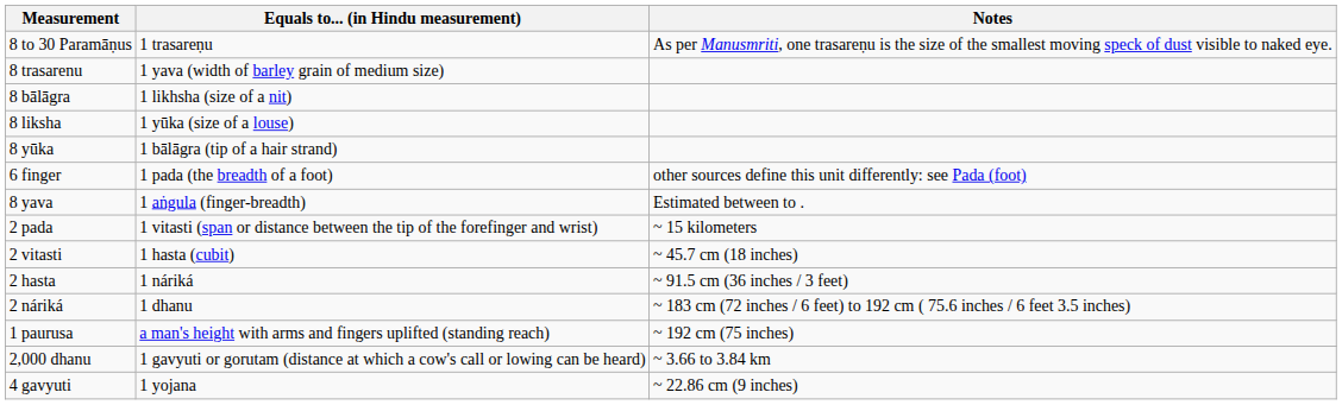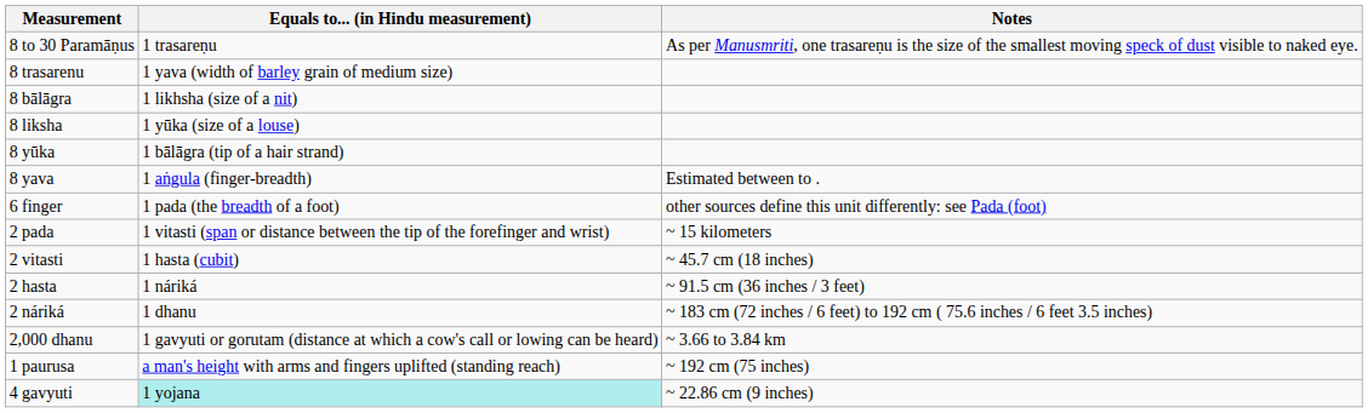 <table class="wikitable">
 <tr>
 <th>Measurement</th>
 <th>Equals to... (in Hindu measurement)</th>
 <th>Notes</th>
 </tr>
 <tr>
 <td>8 to 30 Paramāṇus</td>
 <td>1 trasareṇu</td>
 <td>As per <em><a href='#'>Manusmriti</a></em>, one trasareṇu is the size of the smallest moving <a href='#'>speck of dust</a> visible to naked eye.</td>
 </tr>
 <tr>
 <td>8 trasarenu</td>
 <td>1 yava (width of <a href='#'>barley</a> grain of medium size)</td>
 <td></td>
 </tr>
 <tr>
 <td>8 bālāgra</td>
 <td>1 likhsha (size of a <a href='#'>nit</a>)</td>
 <td></td>
 </tr>
 <tr>
 <td>8 liksha</td>
 <td>1 yūka (size of a <a href='#'>louse</a>)</td>
 <td></td>
 </tr>
 <tr>
 <td>8 yūka</td>
 <td>1 bālāgra (tip of a hair strand)</td>
 <td></td>
 </tr>
 <tr>
+<td>8 yava</td>
+<td>1 <a href='#'>aṅgula</a> (finger-breadth)</td>
+<td>Estimated between  to .</td>
+</tr>
+<tr>
 <td>6 finger</td>
 <td>1 pada (the <a href='#'>breadth</a> of a foot)</td>
 <td>other sources define this unit differently: see <a href='#'>Pada (foot)</a></td>
-</tr>
-<tr>
-<td>8 yava</td>
-<td>1 <a href='#'>aṅgula</a> (finger-breadth)</td>
-<td>Estimated between  to .</td>
 </tr>
 <tr>
 <td>2 pada</td>
 <td>1 vitasti (<a href='#'>span</a> or distance between the tip of the forefinger and wrist)</td>
 <td>~ 15 kilometers</td>
 </tr>
 <tr>
 <td>2 vitasti</td>
 <td>1 hasta (<a href='#'>cubit</a>)</td>
 <td>~ 45.7 cm (18 inches)</td>
 </tr>
 <tr>
 <td>2 hasta</td>
 <td>1 náriká</td>
 <td>~ 91.5 cm (36 inches / 3 feet)</td>
 </tr>
 <tr>
 <td>2 náriká</td>
 <td>1 dhanu</td>
 <td>~ 183 cm (72 inches / 6 feet) to 192 cm ( 75.6 inches / 6 feet 3.5 inches)</td>
 </tr>
 <tr>
+<td>2,000 dhanu</td>
+<td>1 gavyuti or gorutam (distance at which a cow's call or lowing can be heard)</td>
+<td>~ 3.66 to 3.84 km</td>
+</tr>
+<tr>
 <td>1 paurusa</td>
 <td><a href='#'>a man's height</a> with arms and fingers uplifted (standing reach)</td>
 <td>~ 192 cm (75 inches)</td>
 </tr>
 <tr>
-<td>2,000 dhanu</td>
-<td>1 gavyuti or gorutam (distance at which a cow's call or lowing can be heard)</td>
-<td>~ 3.66 to 3.84 km</td>
-</tr>
-<tr>
 <td>4 gavyuti</td>
-<td>1 yojana</td>
+<td style="background: paleturquoise;">1 yojana</td>
 <td>~ 22.86 cm (9 inches)</td>
 </tr>
 </table>
